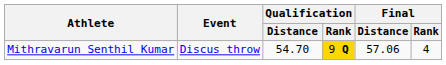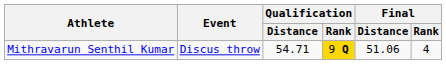 <table class="wikitable" style="font-size:90%">
 <tr>
 <th rowspan=2>Athlete</th>
 <th rowspan=2>Event</th>
 <th colspan=2>Qualification</th>
 <th colspan=2>Final</th>
 </tr>
 <tr style="font-size:95%">
 <th>Distance</th>
 <th>Rank</th>
 <th>Distance</th>
 <th>Rank</th>
 </tr>
 <tr align=center>
 <td align=left><a href='#'>Mithravarun Senthil Kumar</a></td>
 <td align=left><a href='#'>Discus throw</a></td>
-<td>54.70</td>
+<td>54.71</td>
 <td style="background: gold;">9 <strong>Q</strong></td>
-<td>57.06</td>
+<td>51.06</td>
 <td>4</td>
 </tr>
 </table>
